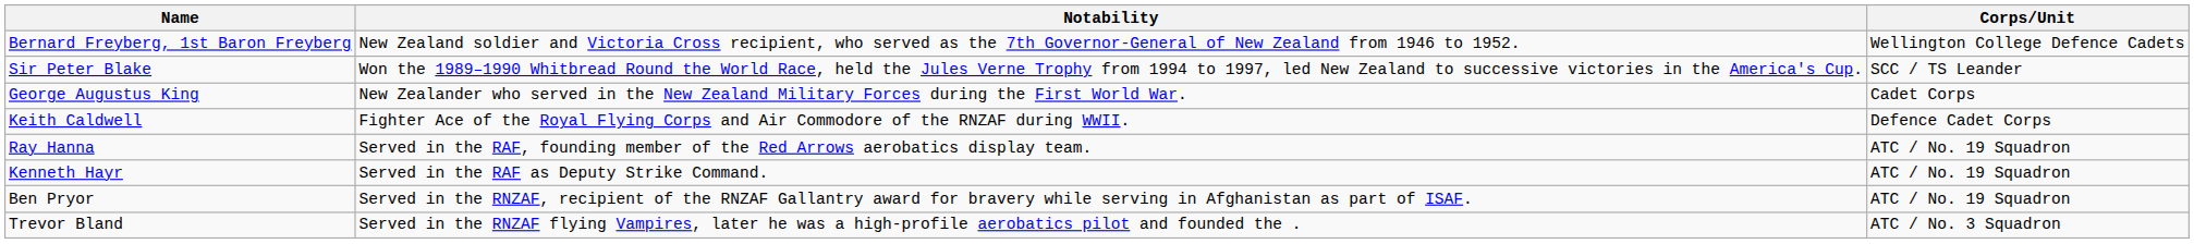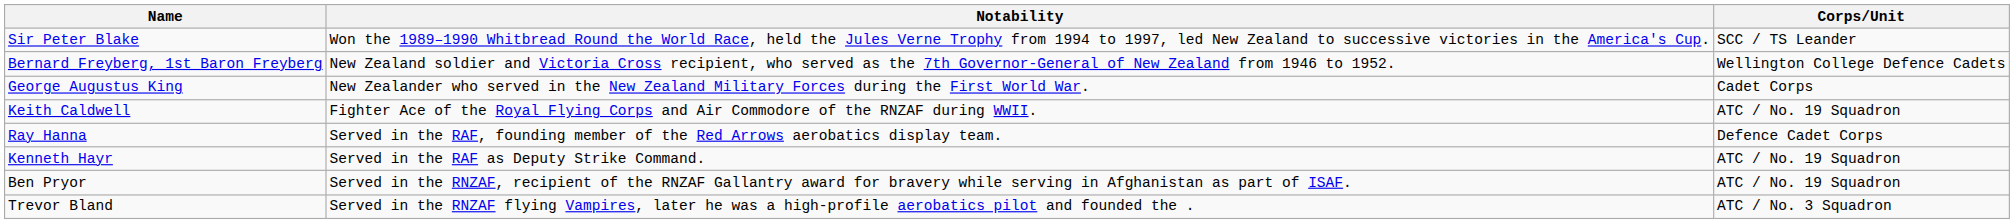 <table class="wikitable">
 <tr>
 <th>Name</th>
 <th>Notability</th>
 <th>Corps/Unit</th>
 </tr>
 <tr>
+<td><a href='#'>Sir Peter Blake</a></td>
+<td>Won the <a href='#'>1989–1990 Whitbread Round the World Race</a>, held the <a href='#'>Jules Verne Trophy</a> from 1994 to 1997, led New Zealand to successive victories in the <a href='#'>America's Cup</a>.</td>
+<td>SCC / TS Leander</td>
+</tr>
+<tr>
 <td><a href='#'>Bernard Freyberg, 1st Baron Freyberg</a></td>
 <td>New Zealand soldier and <a href='#'>Victoria Cross</a> recipient, who served as the <a href='#'>7th Governor-General of New Zealand</a> from 1946 to 1952.</td>
 <td>Wellington College Defence Cadets</td>
-</tr>
-<tr>
-<td><a href='#'>Sir Peter Blake</a></td>
-<td>Won the <a href='#'>1989–1990 Whitbread Round the World Race</a>, held the <a href='#'>Jules Verne Trophy</a> from 1994 to 1997, led New Zealand to successive victories in the <a href='#'>America's Cup</a>.</td>
-<td>SCC / TS Leander</td>
 </tr>
 <tr>
 <td><a href='#'>George Augustus King</a></td>
 <td>New Zealander who served in the <a href='#'>New Zealand Military Forces</a> during the <a href='#'>First World War</a>.</td>
 <td>Cadet Corps</td>
 </tr>
 <tr>
 <td><a href='#'>Keith Caldwell</a></td>
 <td>Fighter Ace of the <a href='#'>Royal Flying Corps</a> and Air Commodore of the RNZAF during <a href='#'>WWII</a>.</td>
-<td>Defence Cadet Corps</td>
+<td>ATC / No. 19 Squadron</td>
 </tr>
 <tr>
 <td><a href='#'>Ray Hanna</a></td>
 <td>Served in the <a href='#'>RAF</a>, founding member of the <a href='#'>Red Arrows</a> aerobatics display team.</td>
-<td>ATC / No. 19 Squadron</td>
+<td>Defence Cadet Corps</td>
 </tr>
 <tr>
 <td><a href='#'>Kenneth Hayr</a></td>
 <td>Served in the <a href='#'>RAF</a> as Deputy Strike Command.</td>
 <td>ATC / No. 19 Squadron</td>
 </tr>
 <tr>
 <td>Ben Pryor</td>
 <td>Served in the <a href='#'>RNZAF</a>, recipient of the RNZAF Gallantry award for bravery while serving in Afghanistan as part of <a href='#'>ISAF</a>.</td>
 <td>ATC / No. 19 Squadron</td>
 </tr>
 <tr>
 <td>Trevor Bland</td>
 <td>Served in the <a href='#'>RNZAF</a> flying <a href='#'>Vampires</a>, later he was a high-profile <a href='#'>aerobatics pilot</a> and founded the .</td>
 <td>ATC / No. 3 Squadron</td>
 </tr>
 </table>
